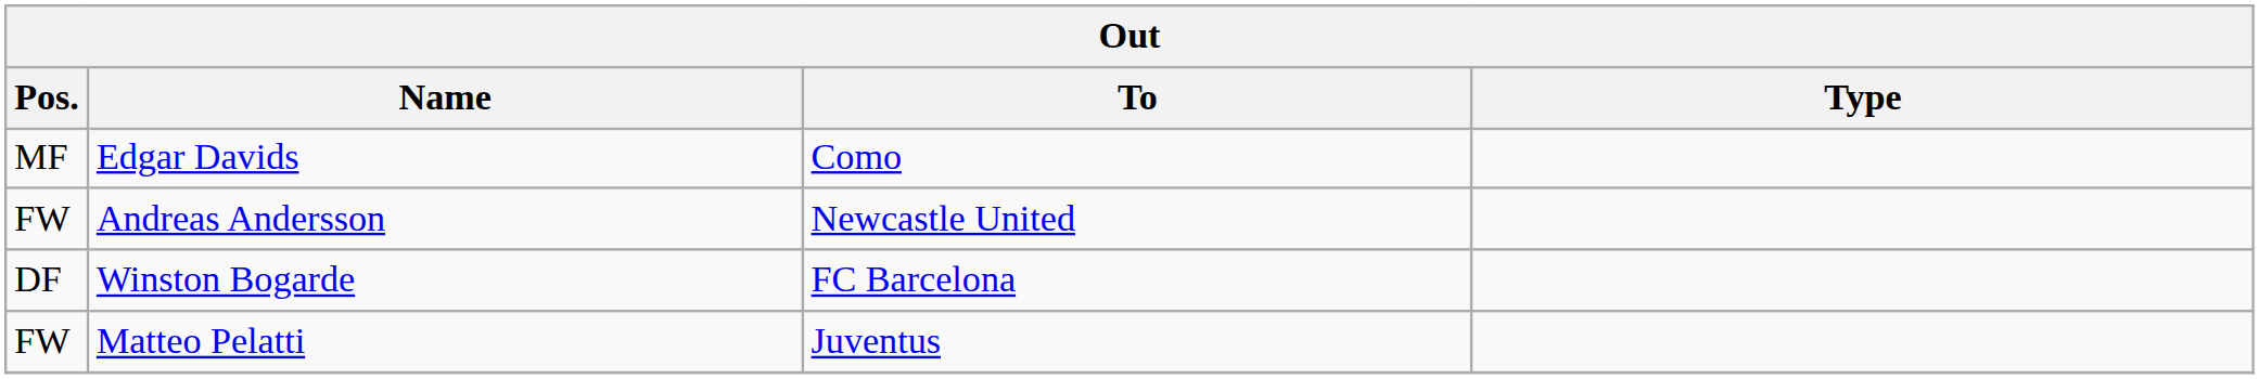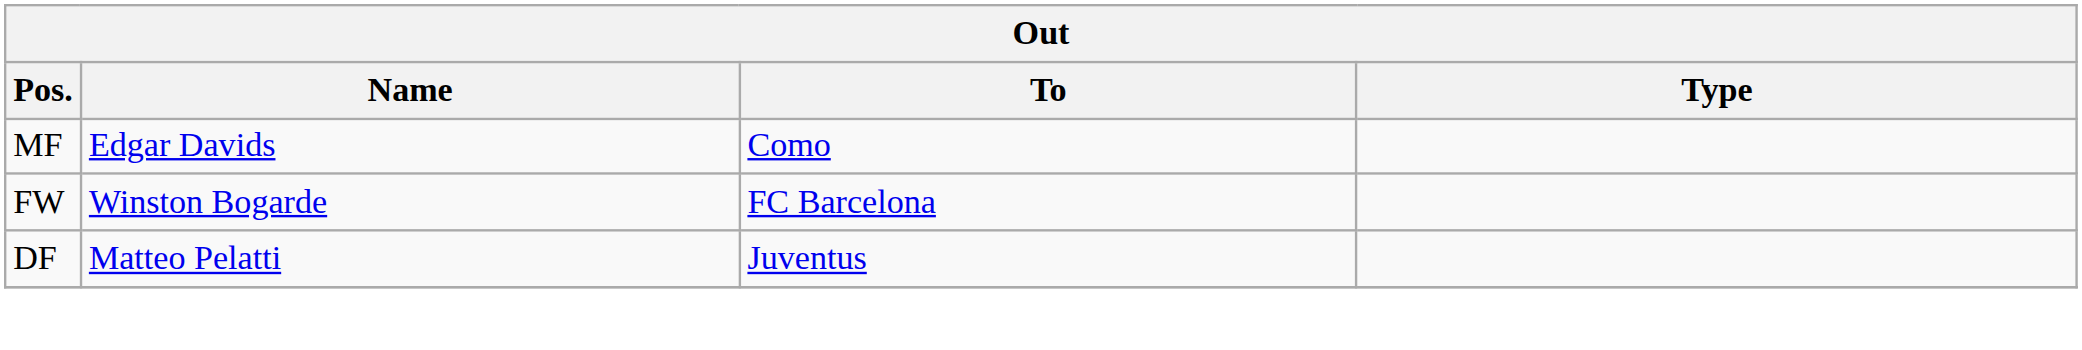 <table class="wikitable" style="font-size:90%;width:99%;">
 <tr>
 <th colspan="4">Out</th>
 </tr>
 <tr>
 <th width=3%>Pos.</th>
 <th width=32%>Name</th>
 <th width=30%>To</th>
 <th width=35%>Type</th>
 </tr>
 <tr>
 <td>MF</td>
 <td><a href='#'>Edgar Davids</a></td>
 <td><a href='#'>Como</a></td>
 <td></td>
 </tr>
 <tr>
 <td>FW</td>
-<td><a href='#'>Andreas Andersson</a></td>
-<td><a href='#'>Newcastle United</a></td>
-<td></td>
-</tr>
-<tr>
-<td>DF</td>
 <td><a href='#'>Winston Bogarde</a></td>
 <td><a href='#'>FC Barcelona</a></td>
 <td></td>
 </tr>
 <tr>
-<td>FW</td>
+<td>DF</td>
 <td><a href='#'>Matteo Pelatti</a></td>
 <td><a href='#'>Juventus</a></td>
 <td></td>
 </tr>
 <tr>
 </tr>
 </table>
